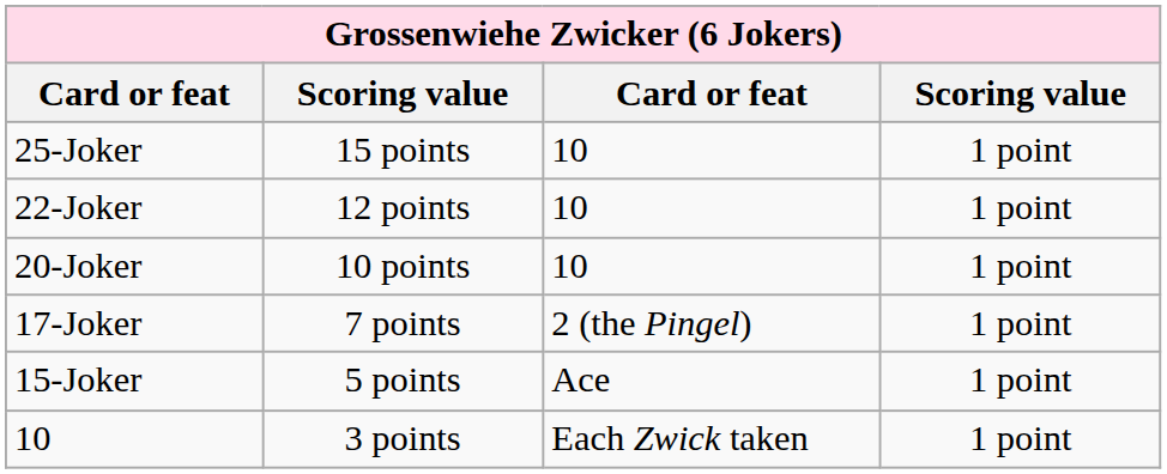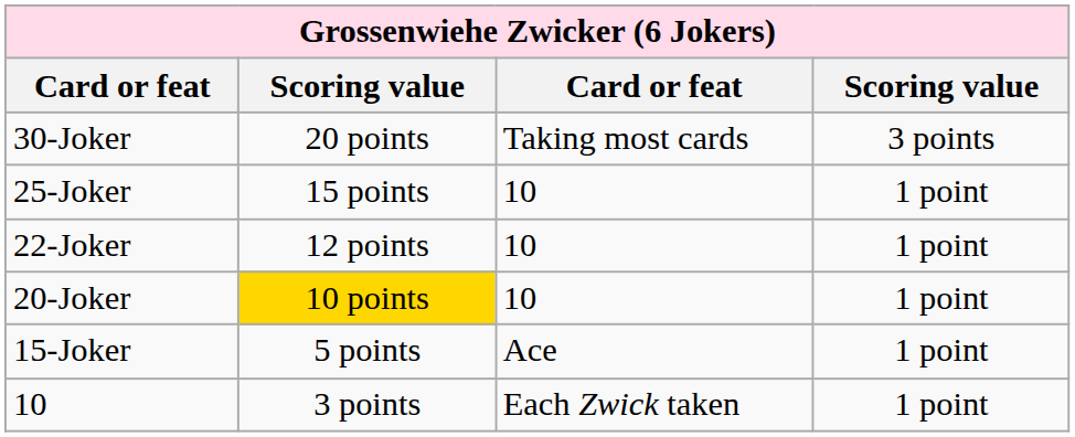 <table class = "wikitable">
 <tr style="background-color:#FFDAE9">
 <td colspan = "4" align = "center" width = "500"><strong>Grossenwiehe Zwicker (6 Jokers)</strong></td>
 </tr>
 <tr>
 <th>Card or feat</th>
 <th>Scoring value</th>
 <th>Card or feat</th>
 <th>Scoring value</th>
+</tr>
+<tr>
+<td>30-Joker</td>
+<td align = "center">20 points</td>
+<td>Taking most cards</td>
+<td align = "center">3 points</td>
 </tr>
 <tr>
 <td>25-Joker</td>
 <td align = "center">15 points</td>
 <td>10</td>
 <td align = "center">1 point</td>
 </tr>
 <tr>
 <td>22-Joker</td>
 <td align = "center">12 points</td>
 <td>10</td>
 <td align = "center">1 point</td>
 </tr>
 <tr>
 <td>20-Joker</td>
-<td align = "center">10 points</td>
+<td align = "center" style="background: gold;">10 points</td>
 <td>10</td>
-<td align = "center">1 point</td>
-</tr>
-<tr>
-<td>17-Joker</td>
-<td align = "center">7 points</td>
-<td>2 (the <em>Pingel</em>)</td>
 <td align = "center">1 point</td>
 </tr>
 <tr>
 <td>15-Joker</td>
 <td align = "center">5 points</td>
 <td>Ace</td>
 <td align = "center">1 point</td>
 </tr>
 <tr>
 <td>10</td>
 <td align = "center">3 points</td>
 <td>Each <em>Zwick</em> taken</td>
 <td align = "center">1 point</td>
 </tr>
 </table>
